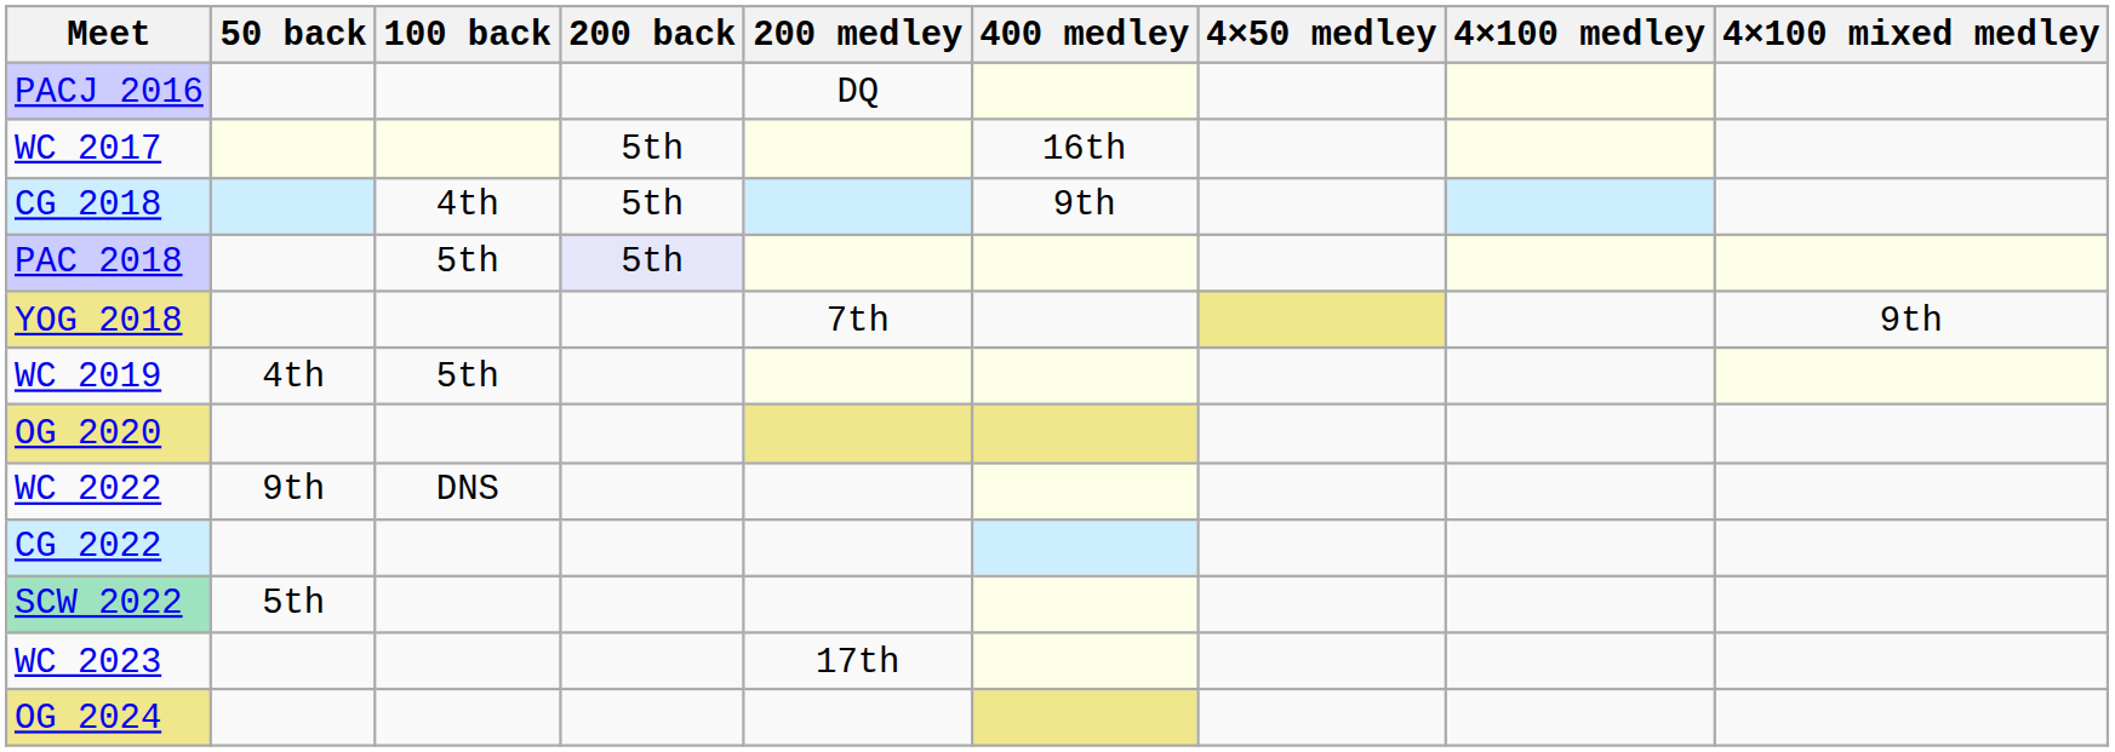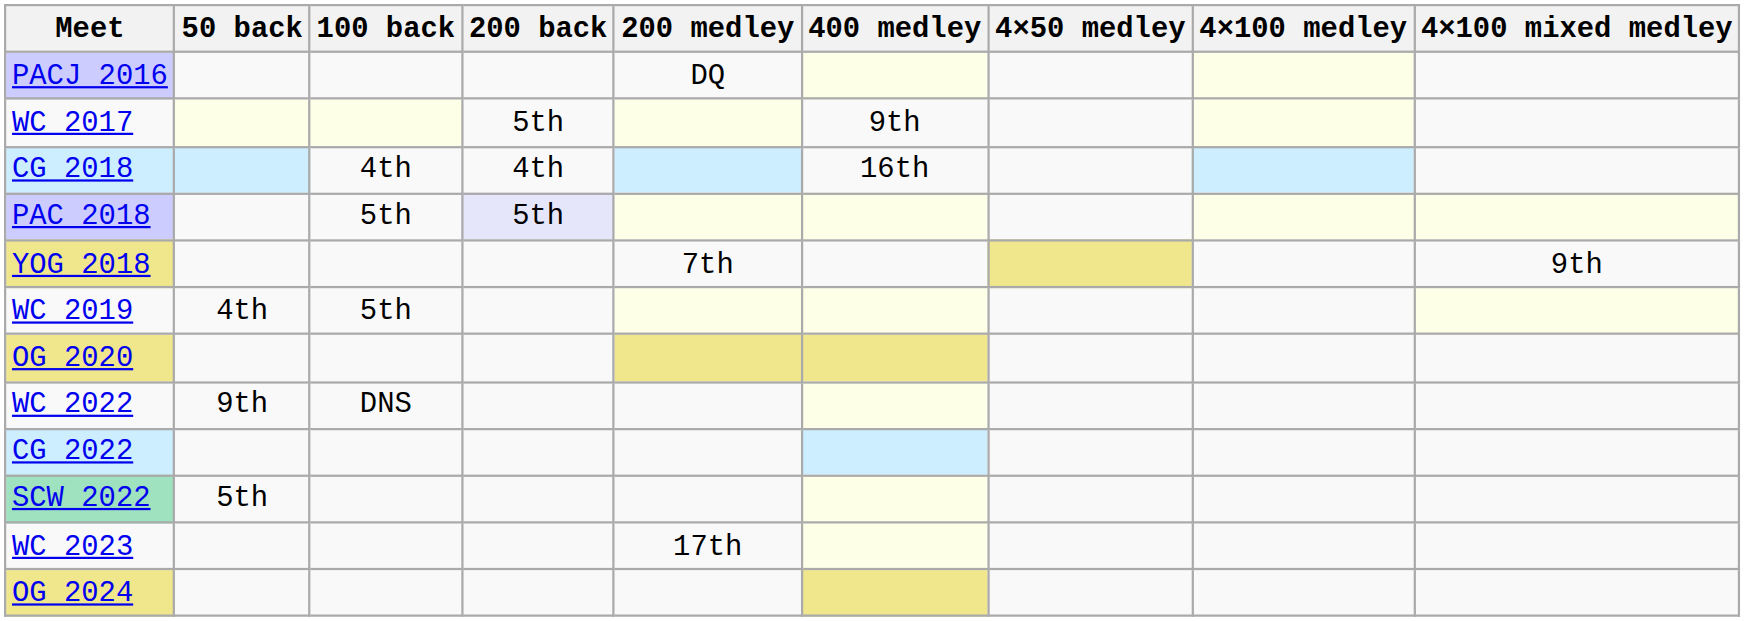 <table class="sortable wikitable">
 <tr>
 <th>Meet</th>
 <th class="unsortable">50 back</th>
 <th class="unsortable">100 back</th>
 <th class="unsortable">200 back</th>
 <th class="unsortable">200 medley</th>
 <th class="unsortable">400 medley</th>
 <th class="unsortable">4×50 medley</th>
 <th class="unsortable">4×100 medley</th>
 <th class="unsortable">4×100 mixed medley</th>
 </tr>
 <tr>
 <td style="background:#ccccff"><a href='#'>PACJ 2016</a></td>
 <td></td>
 <td align="center"></td>
 <td align="center"></td>
 <td align="center">DQ</td>
 <td style="background:#fdffe7"></td>
 <td></td>
 <td style="background:#fdffe7"></td>
 <td></td>
 </tr>
 <tr>
 <td><a href='#'>WC 2017</a></td>
 <td style="background:#fdffe7"></td>
 <td style="background:#fdffe7"></td>
 <td align="center">5th</td>
 <td style="background:#fdffe7"></td>
-<td align="center">16th</td>
+<td align="center">9th</td>
 <td></td>
 <td style="background:#fdffe7"></td>
 <td align="center"></td>
 </tr>
 <tr>
 <td style="background:#cceeff"><a href='#'>CG 2018</a></td>
 <td style="background:#cceeff"></td>
 <td align="center">4th</td>
-<td align="center">5th</td>
+<td align="center">4th</td>
 <td style="background:#cceeff"></td>
-<td align="center">9th</td>
+<td align="center">16th</td>
 <td></td>
 <td style="background:#cceeff"></td>
 <td></td>
 </tr>
 <tr>
 <td style="background:#ccccff"><a href='#'>PAC 2018</a></td>
 <td></td>
 <td align="center">5th</td>
 <td align="center" style="background: lavender;">5th</td>
 <td style="background:#fdffe7"></td>
 <td style="background:#fdffe7"></td>
 <td></td>
 <td style="background:#fdffe7"></td>
 <td style="background:#fdffe7"></td>
 </tr>
 <tr>
 <td style="background:#f0e68c"><a href='#'>YOG 2018</a></td>
 <td align="center"></td>
 <td align="center"></td>
 <td align="center"></td>
 <td align="center">7th</td>
 <td></td>
 <td style="background:#f0e68c"></td>
 <td align="center"></td>
 <td align="center">9th</td>
 </tr>
 <tr>
 <td><a href='#'>WC 2019</a></td>
 <td align="center">4th</td>
 <td align="center">5th</td>
 <td align="center"></td>
 <td style="background:#fdffe7"></td>
 <td style="background:#fdffe7"></td>
 <td></td>
 <td align="center"></td>
 <td style="background:#fdffe7"></td>
 </tr>
 <tr>
 <td style="background:#f0e68c"><a href='#'>OG 2020</a></td>
 <td></td>
 <td align="center"></td>
 <td align="center"></td>
 <td style="background:#f0e68c"></td>
 <td style="background:#f0e68c"></td>
 <td></td>
 <td align="center"></td>
 <td align="center"></td>
 </tr>
 <tr>
 <td><a href='#'>WC 2022</a></td>
 <td align="center">9th</td>
 <td align="center">DNS</td>
 <td align="center"></td>
 <td align="center"></td>
 <td style="background:#fdffe7"></td>
 <td></td>
 <td align="center"></td>
 <td align="center"></td>
 </tr>
 <tr>
 <td style="background:#cceeff"><a href='#'>CG 2022</a></td>
 <td align="center"></td>
 <td align="center"></td>
 <td align="center"></td>
 <td align="center"></td>
 <td style="background:#cceeff"></td>
 <td></td>
 <td align="center"></td>
 <td align="center"></td>
 </tr>
 <tr>
 <td style="background:#9fe2bf"><a href='#'>SCW 2022</a></td>
 <td align="center">5th</td>
 <td align="center"></td>
 <td align="center"></td>
 <td align="center"></td>
 <td style="background:#fdffe7"></td>
 <td align="center"></td>
 <td align="center"></td>
 <td></td>
 </tr>
 <tr>
 <td><a href='#'>WC 2023</a></td>
 <td align="center"></td>
 <td align="center"></td>
 <td align="center"></td>
 <td align="center">17th</td>
 <td style="background:#fdffe7"></td>
 <td></td>
 <td align="center"></td>
 <td align="center"></td>
 </tr>
 <tr>
 <td style="background:#f0e68c"><a href='#'>OG 2024</a></td>
 <td></td>
 <td align="center"></td>
 <td align="center"></td>
 <td align="center"></td>
 <td style="background:#f0e68c"></td>
 <td></td>
 <td align="center"></td>
 <td align="center"></td>
 </tr>
 </table>
